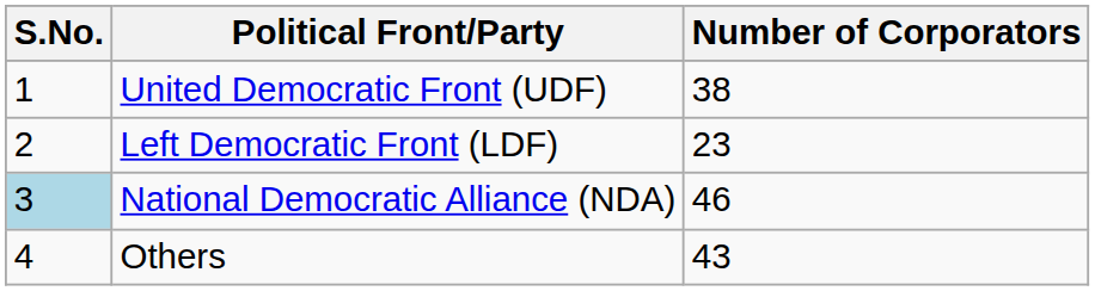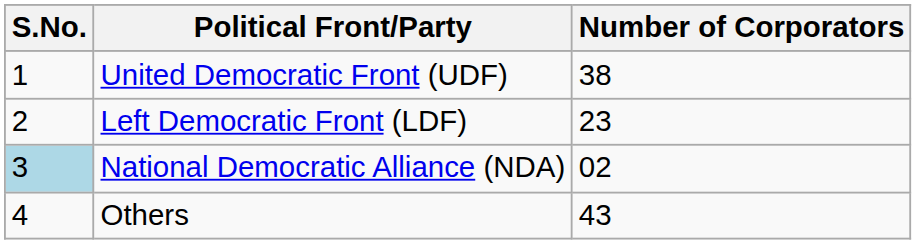 <table class="sortable wikitable">
 <tr>
 <th>S.No.</th>
 <th>Political Front/Party</th>
 <th>Number of Corporators</th>
 </tr>
 <tr>
 <td>1</td>
 <td><a href='#'>United Democratic Front</a> (UDF)</td>
 <td>38</td>
 </tr>
 <tr>
 <td>2</td>
 <td><a href='#'>Left Democratic Front</a> (LDF)</td>
 <td>23</td>
 </tr>
 <tr>
 <td style="background: lightblue;">3</td>
 <td><a href='#'>National Democratic Alliance</a> (NDA)</td>
-<td>46</td>
+<td>02</td>
 </tr>
 <tr>
 <td>4</td>
 <td>Others</td>
 <td>43</td>
 </tr>
 </table>
